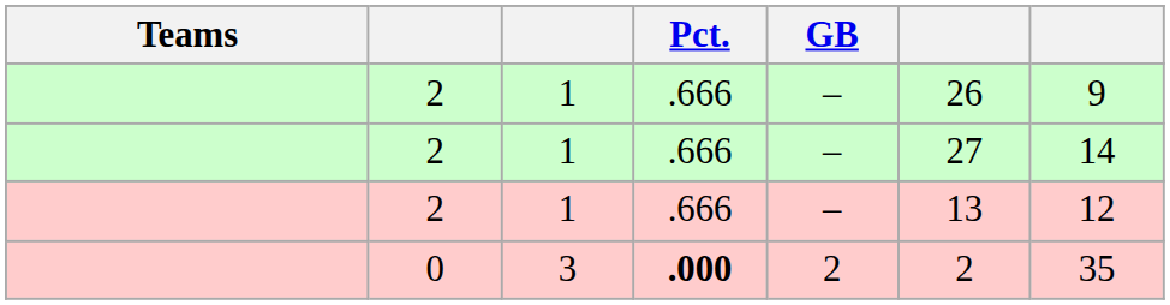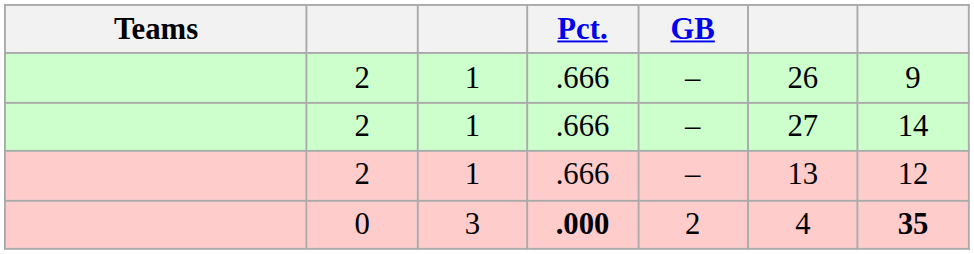 <table class="wikitable" style="text-align:center;">
 <tr>
 <th width=150px>Teams</th>
 <th width=50px></th>
 <th width=50px></th>
 <th width=50px><a href='#'>Pct.</a></th>
 <th width=50px><a href='#'>GB</a></th>
 <th width=50px></th>
 <th width=50px></th>
 </tr>
 <tr style="background-color:#cfc">
 <td align=left></td>
 <td>2</td>
 <td>1</td>
 <td>.666</td>
 <td>–</td>
 <td>26</td>
 <td>9</td>
 </tr>
 <tr style="background-color:#cfc">
 <td align=left></td>
 <td>2</td>
 <td>1</td>
 <td>.666</td>
 <td>–</td>
 <td>27</td>
 <td>14</td>
 </tr>
 <tr style="background-color:#fcc">
 <td align=left></td>
 <td>2</td>
 <td>1</td>
 <td>.666</td>
 <td>–</td>
 <td>13</td>
 <td>12</td>
 </tr>
 <tr style="background-color:#fcc">
 <td align=left></td>
 <td>0</td>
 <td>3</td>
 <td><strong>.000</strong></td>
 <td>2</td>
-<td>2</td>
-<td>35</td>
+<td>4</td>
+<td><strong>35</strong></td>
 </tr>
 </table>
